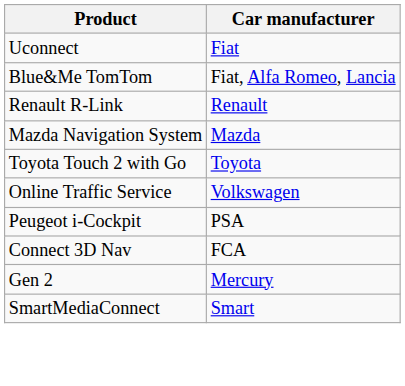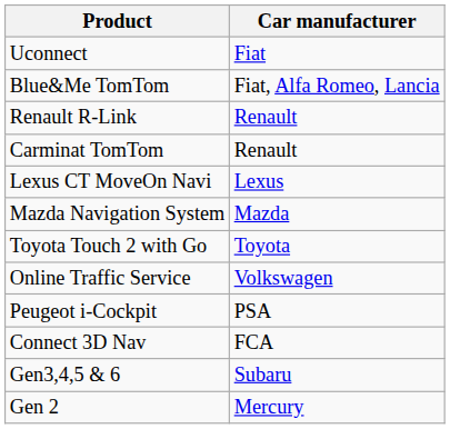 <table class="wikitable sortable" style="text-align:left">
 <tr>
 <th>Product</th>
 <th>Car manufacturer</th>
 </tr>
 <tr>
 <td>Uconnect</td>
 <td><a href='#'>Fiat</a></td>
 </tr>
 <tr>
 <td>Blue&Me TomTom</td>
 <td>Fiat, <a href='#'>Alfa Romeo</a>, <a href='#'>Lancia</a></td>
 </tr>
 <tr>
 <td>Renault R-Link</td>
 <td><a href='#'>Renault</a></td>
+</tr>
+<tr>
+<td>Carminat TomTom</td>
+<td>Renault</td>
+</tr>
+<tr>
+<td>Lexus CT MoveOn Navi</td>
+<td><a href='#'>Lexus</a></td>
 </tr>
 <tr>
 <td>Mazda Navigation System</td>
 <td><a href='#'>Mazda</a></td>
 </tr>
 <tr>
 <td>Toyota Touch 2 with Go</td>
 <td><a href='#'>Toyota</a></td>
 </tr>
 <tr>
 <td>Online Traffic Service</td>
 <td><a href='#'>Volkswagen</a></td>
 </tr>
 <tr>
 <td>Peugeot i-Cockpit</td>
 <td>PSA</td>
 </tr>
 <tr>
 <td>Connect 3D Nav</td>
 <td>FCA</td>
 </tr>
 <tr>
+<td>Gen3,4,5 & 6</td>
+<td><a href='#'>Subaru</a></td>
+</tr>
+<tr>
 <td>Gen 2</td>
 <td><a href='#'>Mercury</a></td>
 </tr>
-<tr>
-<td>SmartMediaConnect</td>
-<td><a href='#'>Smart</a></td>
-</tr>
 </table>
